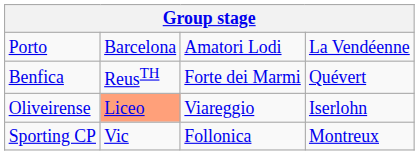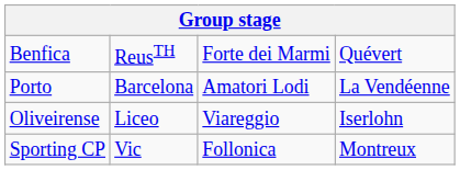 <table class="wikitable">
 <tr>
 <th colspan=4><a href='#'>Group stage</a></th>
+</tr>
+<tr>
+<td> <a href='#'>Benfica</a> </td>
+<td> <a href='#'>Reus</a><sup><a href='#'>TH</a></sup> </td>
+<td> <a href='#'>Forte dei Marmi</a> </td>
+<td> <a href='#'>Quévert</a> </td>
 </tr>
 <tr>
 <td> <a href='#'>Porto</a> </td>
 <td> <a href='#'>Barcelona</a> </td>
 <td> <a href='#'>Amatori Lodi</a> </td>
 <td> <a href='#'>La Vendéenne</a> </td>
 </tr>
 <tr>
-<td> <a href='#'>Benfica</a> </td>
-<td> <a href='#'>Reus</a><sup><a href='#'>TH</a></sup> </td>
-<td> <a href='#'>Forte dei Marmi</a> </td>
-<td> <a href='#'>Quévert</a> </td>
-</tr>
-<tr>
 <td> <a href='#'>Oliveirense</a> </td>
-<td style="background: lightsalmon;"> <a href='#'>Liceo</a> </td>
+<td> <a href='#'>Liceo</a> </td>
 <td> <a href='#'>Viareggio</a> </td>
 <td> <a href='#'>Iserlohn</a> </td>
 </tr>
 <tr>
 <td> <a href='#'>Sporting CP</a> </td>
 <td> <a href='#'>Vic</a> </td>
 <td> <a href='#'>Follonica</a> </td>
 <td> <a href='#'>Montreux</a> </td>
 </tr>
 </table>
